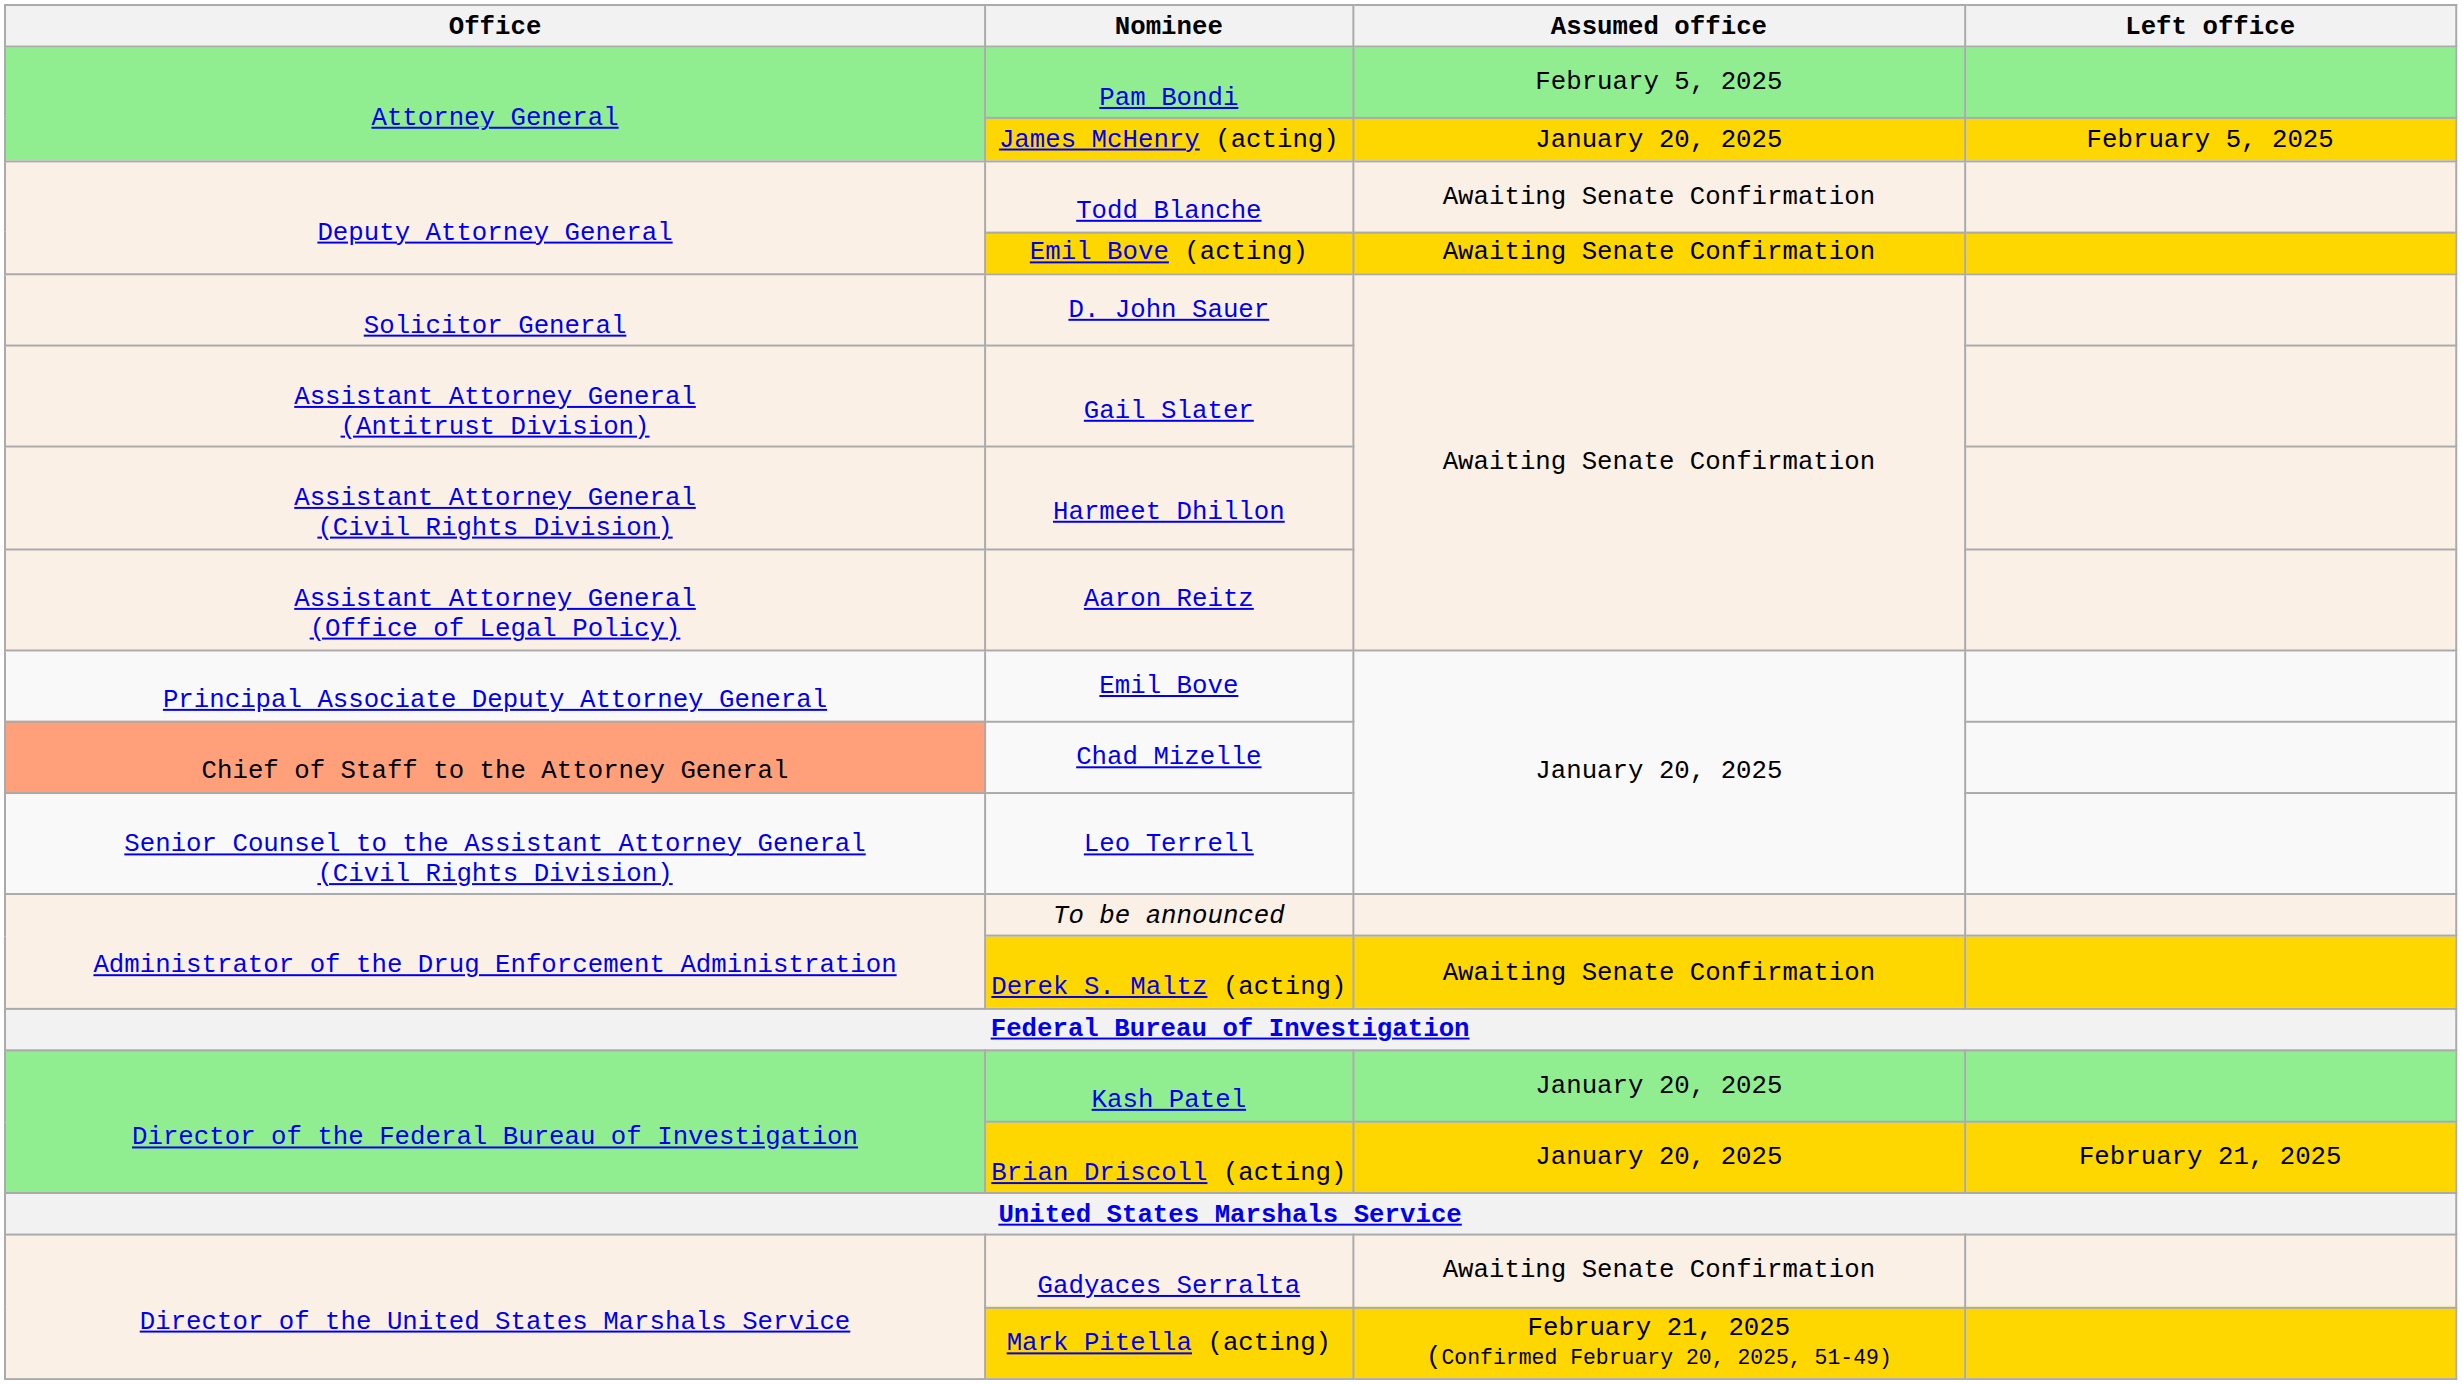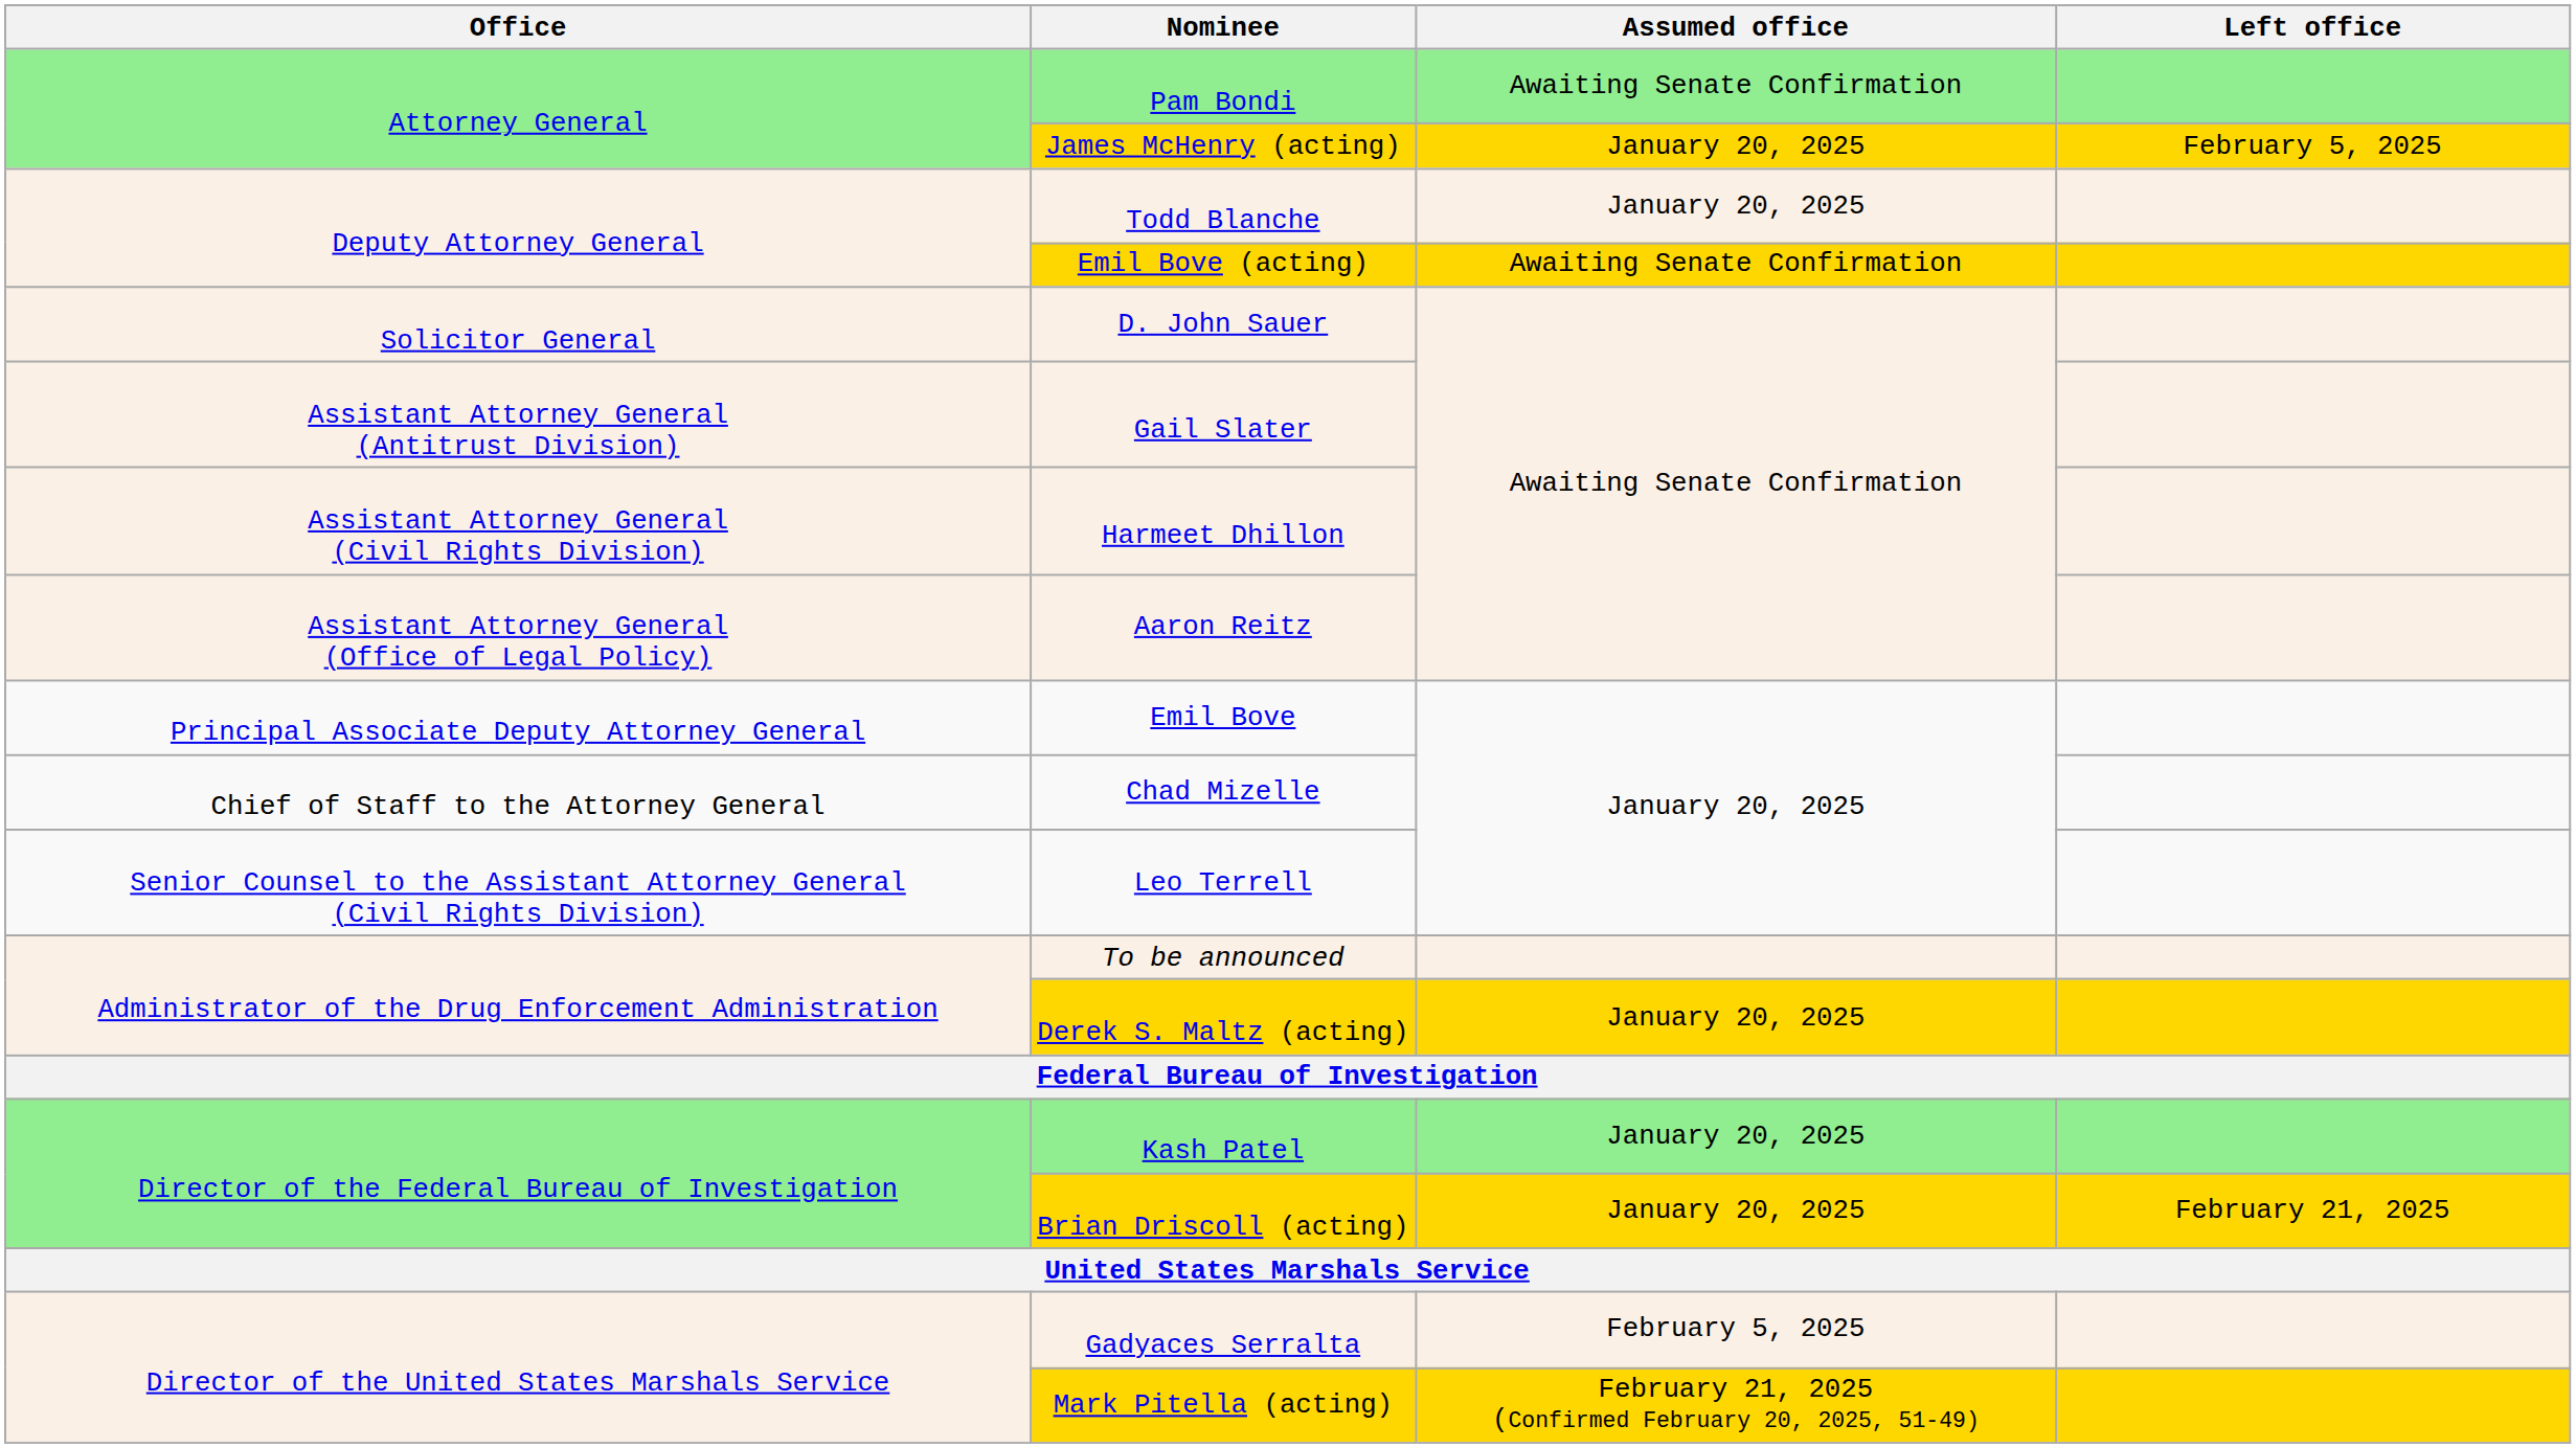 <table class="wikitable sortable" style="text-align:center">
 <tr>
 <th style="width:40%;">Office</th>
 <th style="width:15%;">Nominee</th>
 <th style="width:25%;" data-sort-="" type="date">Assumed office</th>
 <th style="width:20%;" data-sort-="" type="date">Left office</th>
 </tr>
 <tr style="background:lightgreen">
 <td rowspan="2"><br><a href='#'>Attorney General</a></td>
 <td><br><a href='#'>Pam Bondi</a></td>
-<td>February 5, 2025<br></td>
+<td>Awaiting Senate Confirmation</td>
 <td></td>
 </tr>
 <tr style="background:gold">
 <td><a href='#'>James McHenry</a> (acting)</td>
 <td>January 20, 2025</td>
 <td>February 5, 2025</td>
 </tr>
 <tr style="background:linen">
 <td rowspan="2"><br><a href='#'>Deputy Attorney General</a></td>
 <td> <br> <a href='#'>Todd Blanche</a></td>
-<td>Awaiting Senate Confirmation</td>
+<td>January 20, 2025</td>
 <td></td>
 </tr>
 <tr style="background:gold">
 <td><a href='#'>Emil Bove</a> (acting)</td>
 <td>Awaiting Senate Confirmation</td>
 <td></td>
 </tr>
 <tr style="background:linen">
 <td><br><a href='#'>Solicitor General</a></td>
 <td><a href='#'>D. John Sauer</a></td>
 <td rowspan="4">Awaiting Senate Confirmation</td>
 <td></td>
 </tr>
 <tr style="background:linen">
 <td><br><a href='#'>Assistant Attorney General<br>(Antitrust Division)</a></td>
 <td><br><a href='#'>Gail Slater</a></td>
 <td></td>
 </tr>
 <tr style="background:linen">
 <td><br><a href='#'>Assistant Attorney General<br>(Civil Rights Division)</a></td>
 <td><br><a href='#'>Harmeet Dhillon</a></td>
 <td></td>
 </tr>
 <tr style="background:linen">
 <td><br><a href='#'>Assistant Attorney General<br>(Office of Legal Policy)</a></td>
 <td><a href='#'>Aaron Reitz</a></td>
 <td></td>
 </tr>
 <tr>
 <td><br><a href='#'>Principal Associate Deputy Attorney General</a></td>
 <td><a href='#'>Emil Bove</a></td>
 <td rowspan="3">January 20, 2025</td>
 <td></td>
 </tr>
 <tr>
-<td style="background: lightsalmon;"><br>Chief of Staff to the Attorney General</td>
+<td><br>Chief of Staff to the Attorney General</td>
 <td><a href='#'>Chad Mizelle</a></td>
 <td></td>
 </tr>
 <tr>
 <td><br><a href='#'>Senior Counsel to the Assistant Attorney General<br>(Civil Rights Division)</a></td>
 <td><a href='#'>Leo Terrell</a></td>
 <td></td>
 </tr>
 <tr style="background:linen">
 <td rowspan="2"><br><a href='#'>Administrator of the Drug Enforcement Administration</a></td>
 <td><em>To be announced</em></td>
 <td></td>
 <td></td>
 </tr>
 <tr style="background:gold">
 <td><br><a href='#'>Derek S. Maltz</a> (acting)</td>
-<td>Awaiting Senate Confirmation</td>
+<td>January 20, 2025</td>
 <td></td>
 </tr>
 <tr>
 <th colspan="4"><a href='#'>Federal Bureau of Investigation</a></th>
 </tr>
 <tr style="background:lightgreen">
 <td rowspan="2"><br><a href='#'>Director of the Federal Bureau of Investigation</a></td>
 <td><br><a href='#'>Kash Patel</a></td>
 <td>January 20, 2025</td>
 <td></td>
 </tr>
 <tr style="background:gold">
 <td><br><a href='#'>Brian Driscoll</a> (acting)</td>
 <td>January 20, 2025</td>
 <td>February 21, 2025</td>
 </tr>
 <tr>
 <th colspan="4"><a href='#'>United States Marshals Service</a></th>
 </tr>
 <tr style="background:linen">
 <td rowspan="2"><br><a href='#'>Director of the United States Marshals Service</a></td>
 <td><br><a href='#'>Gadyaces Serralta</a></td>
-<td>Awaiting Senate Confirmation</td>
+<td>February 5, 2025<br></td>
 <td></td>
 </tr>
 <tr style="background:gold">
 <td><a href='#'>Mark Pitella</a> (acting)</td>
 <td>February 21, 2025<br>(<small>Confirmed February 20, 2025, 51-49)</small></td>
 <td></td>
 </tr>
 </table>
